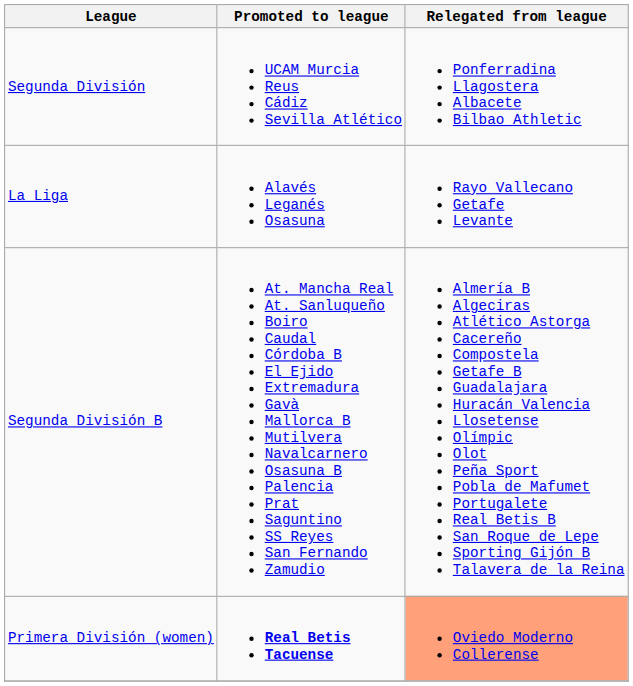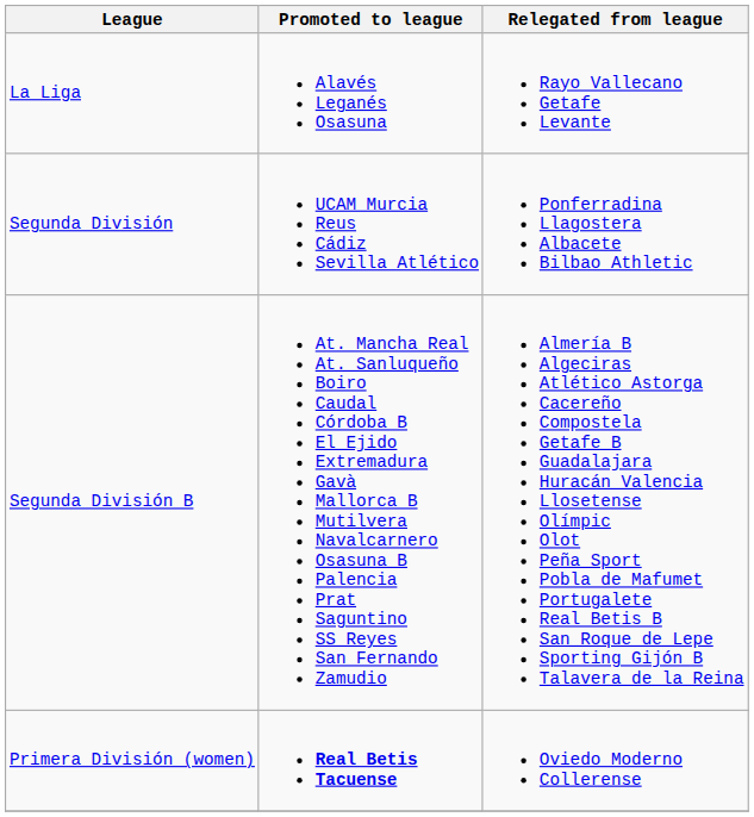 <table class="wikitable">
 <tr>
 <th>League</th>
 <th>Promoted to league</th>
 <th>Relegated from league</th>
 </tr>
 <tr>
+<td><a href='#'>La Liga</a></td>
+<td><br><ul><li><a href='#'>Alavés</a></li><li><a href='#'>Leganés</a></li><li><a href='#'>Osasuna</a></li></ul></td>
+<td><br><ul><li><a href='#'>Rayo Vallecano</a></li><li><a href='#'>Getafe</a></li><li><a href='#'>Levante</a></li></ul></td>
+</tr>
+<tr>
 <td><a href='#'>Segunda División</a></td>
 <td><br><ul><li><a href='#'>UCAM Murcia</a></li><li><a href='#'>Reus</a></li><li><a href='#'>Cádiz</a></li><li><a href='#'>Sevilla Atlético</a></li></ul></td>
 <td><br><ul><li><a href='#'>Ponferradina</a></li><li><a href='#'>Llagostera</a></li><li><a href='#'>Albacete</a></li><li><a href='#'>Bilbao Athletic</a></li></ul></td>
-</tr>
-<tr>
-<td><a href='#'>La Liga</a></td>
-<td><br><ul><li><a href='#'>Alavés</a></li><li><a href='#'>Leganés</a></li><li><a href='#'>Osasuna</a></li></ul></td>
-<td><br><ul><li><a href='#'>Rayo Vallecano</a></li><li><a href='#'>Getafe</a></li><li><a href='#'>Levante</a></li></ul></td>
 </tr>
 <tr>
 <td><a href='#'>Segunda División B</a></td>
 <td><br><ul><li><a href='#'>At. Mancha Real</a></li><li><a href='#'>At. Sanluqueño</a></li><li><a href='#'>Boiro</a></li><li><a href='#'>Caudal</a></li><li><a href='#'>Córdoba B</a></li><li><a href='#'>El Ejido</a></li><li><a href='#'>Extremadura</a></li><li><a href='#'>Gavà</a></li><li><a href='#'>Mallorca B</a></li><li><a href='#'>Mutilvera</a></li><li><a href='#'>Navalcarnero</a></li><li><a href='#'>Osasuna B</a></li><li><a href='#'>Palencia</a></li><li><a href='#'>Prat</a></li><li><a href='#'>Saguntino</a></li><li><a href='#'>SS Reyes</a></li><li><a href='#'>San Fernando</a></li><li><a href='#'>Zamudio</a></li></ul></td>
 <td><br><ul><li><a href='#'>Almería B</a></li><li><a href='#'>Algeciras</a></li><li><a href='#'>Atlético Astorga</a></li><li><a href='#'>Cacereño</a></li><li><a href='#'>Compostela</a></li><li><a href='#'>Getafe B</a></li><li><a href='#'>Guadalajara</a></li><li><a href='#'>Huracán Valencia</a></li><li><a href='#'>Llosetense</a></li><li><a href='#'>Olímpic</a></li><li><a href='#'>Olot</a></li><li><a href='#'>Peña Sport</a></li><li><a href='#'>Pobla de Mafumet</a></li><li><a href='#'>Portugalete</a></li><li><a href='#'>Real Betis B</a></li><li><a href='#'>San Roque de Lepe</a></li><li><a href='#'>Sporting Gijón B</a></li><li><a href='#'>Talavera de la Reina</a></li></ul></td>
 </tr>
 <tr>
 <td><a href='#'>Primera División (women)</a></td>
 <td><strong><br><ul><li><a href='#'>Real Betis</a></li><li><a href='#'>Tacuense</a></li></ul></strong></td>
-<td style="background: lightsalmon;"><br><ul><li><a href='#'>Oviedo Moderno</a></li><li><a href='#'>Collerense</a></li></ul></td>
+<td><br><ul><li><a href='#'>Oviedo Moderno</a></li><li><a href='#'>Collerense</a></li></ul></td>
 </tr>
 <tr>
 </tr>
 </table>
